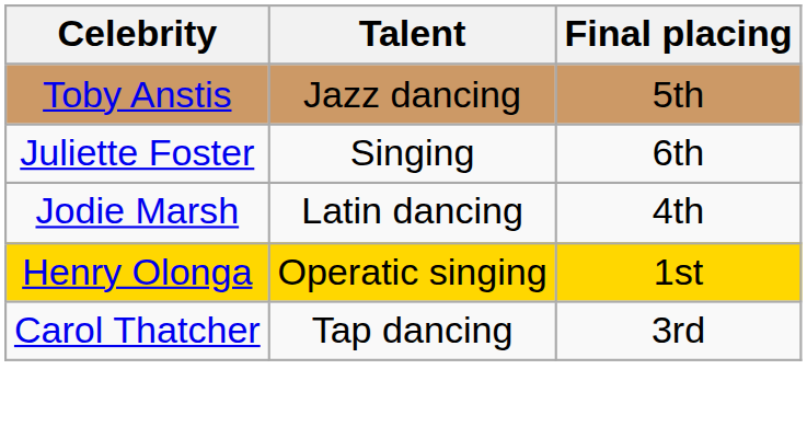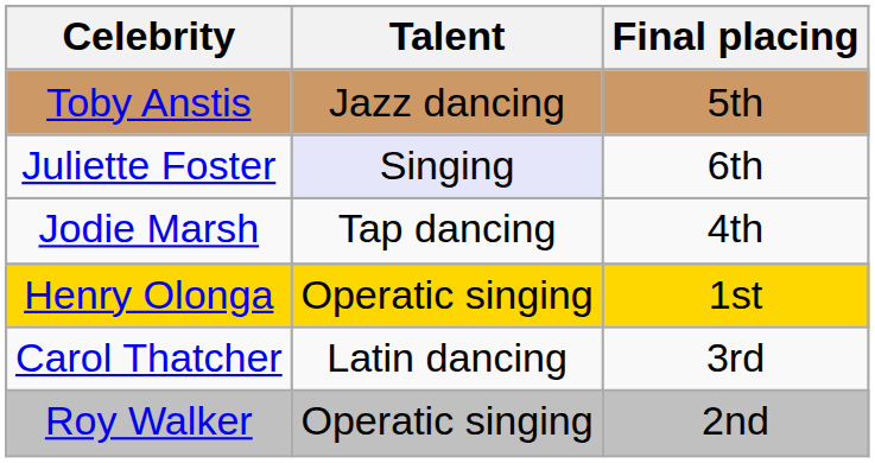 <table class="wikitable sortable plainrowheaders" style="text-align:center;" border=1>
 <tr>
 <th class="unsortable">Celebrity</th>
 <th class="unsortable">Talent</th>
 <th>Final placing</th>
 </tr>
 <tr style="background:#c96;">
 <td><a href='#'>Toby Anstis</a></td>
 <td>Jazz dancing</td>
 <td>5th</td>
 </tr>
 <tr>
 <td><a href='#'>Juliette Foster</a></td>
-<td>Singing</td>
+<td style="background: lavender;">Singing</td>
 <td>6th</td>
 </tr>
 <tr>
 <td><a href='#'>Jodie Marsh</a></td>
-<td>Latin dancing</td>
+<td>Tap dancing</td>
 <td>4th</td>
 </tr>
 <tr style="background:gold;">
 <td><a href='#'>Henry Olonga</a></td>
 <td>Operatic singing</td>
 <td>1st</td>
 </tr>
 <tr>
 <td><a href='#'>Carol Thatcher</a></td>
-<td>Tap dancing</td>
+<td>Latin dancing</td>
 <td>3rd</td>
 </tr>
+<tr style="background:silver;">
+<td><a href='#'>Roy Walker</a></td>
+<td>Operatic singing</td>
+<td>2nd</td>
+</tr>
 </table>
